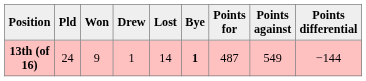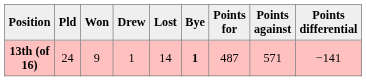 <table style=border-collapse:collapse border=1 cellspacing=0 cellpadding=5>
 <tr style="text-align:center; background:#efefef;">
 <th width=20>Position</th>
 <th width=20>Pld</th>
 <th width=20>Won</th>
 <th width=20>Drew</th>
 <th width=20>Lost</th>
 <th width=20>Bye</th>
 <th width=20>Points for</th>
 <th width=20>Points against</th>
 <th width=25>Points differential</th>
 </tr>
 <tr style="text-align:center; background:#ffc0c0;">
 <td><strong>13th (of 16)</strong></td>
 <td>24</td>
 <td>9</td>
 <td>1</td>
 <td>14</td>
 <td><strong>1</strong></td>
 <td>487</td>
-<td>549</td>
-<td>−144</td>
+<td>571</td>
+<td>−141</td>
 </tr>
 </table>
